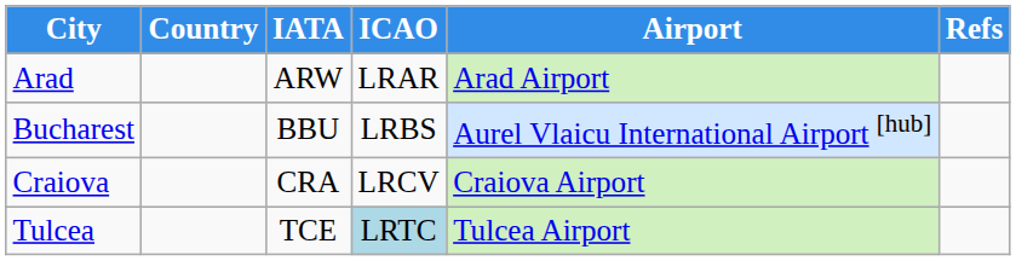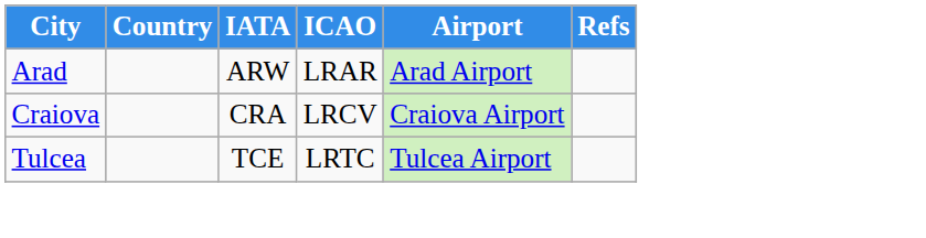 <table class="wikitable sortable toccolours">
 <tr>
 <th style="background:#318ce7; color:white;">City</th>
 <th style="background:#318ce7; color:white;">Country</th>
 <th style="background:#318ce7; color:white;">IATA</th>
 <th style="background:#318ce7; color:white;">ICAO</th>
 <th style="background:#318ce7; color:white;">Airport</th>
 <th style="background:#318ce7; color:white;" class="unsortable">Refs</th>
 </tr>
 <tr>
 <td><a href='#'>Arad</a></td>
 <td></td>
 <td align=center>ARW</td>
 <td align=center>LRAR</td>
 <td style="background:#d0f0c0;"><a href='#'>Arad Airport</a></td>
 <td align=center></td>
 </tr>
 <tr>
-<td><a href='#'>Bucharest</a></td>
-<td></td>
-<td align=center>BBU</td>
-<td align=center>LRBS</td>
-<td style="background:#d0e7ff;"><a href='#'>Aurel Vlaicu International Airport</a> <sup>[hub]</sup></td>
-<td align=center></td>
-</tr>
-<tr>
 <td><a href='#'>Craiova</a></td>
 <td></td>
 <td align=center>CRA</td>
 <td align=center>LRCV</td>
 <td style="background:#d0f0c0;"><a href='#'>Craiova Airport</a></td>
 <td align=center></td>
 </tr>
 <tr>
 <td><a href='#'>Tulcea</a></td>
 <td></td>
 <td align=center>TCE</td>
-<td align=center style="background: lightblue;">LRTC</td>
+<td align=center>LRTC</td>
 <td style="background:#d0f0c0;"><a href='#'>Tulcea Airport</a></td>
 <td align=center></td>
 </tr>
 </table>
